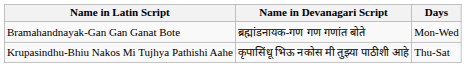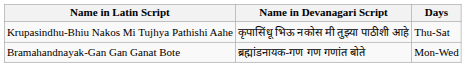 <table class="wikitable">
 <tr>
 <th>Name in Latin Script</th>
 <th>Name in Devanagari Script</th>
 <th>Days</th>
 </tr>
 <tr>
+<td>Krupasindhu-Bhiu Nakos Mi Tujhya Pathishi Aahe</td>
+<td>कृपासिंधू भिऊ नकोस मी तुझ्या पाठीशी आहे</td>
+<td>Thu-Sat</td>
+</tr>
+<tr>
 <td>Bramahandnayak-Gan Gan Ganat Bote</td>
 <td>ब्रह्मांडनायक-गण गण गणांत बोते</td>
 <td>Mon-Wed</td>
 </tr>
-<tr>
-<td>Krupasindhu-Bhiu Nakos Mi Tujhya Pathishi Aahe</td>
-<td>कृपासिंधू भिऊ नकोस मी तुझ्या पाठीशी आहे</td>
-<td>Thu-Sat</td>
-</tr>
 </table>
